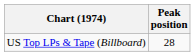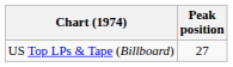 <table class="wikitable">
 <tr>
 <th>Chart (1974)</th>
 <th>Peak<br>position</th>
 </tr>
 <tr>
 <td>US <a href='#'>Top LPs & Tape</a> (<em>Billboard</em>)</td>
-<td align="center">28</td>
+<td align="center">27</td>
 </tr>
 </table>
